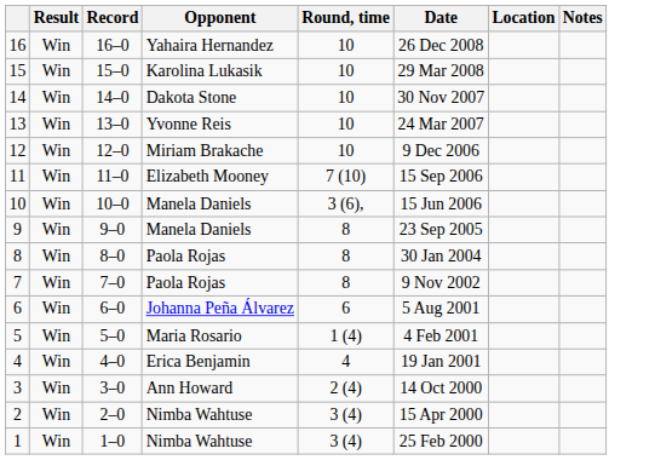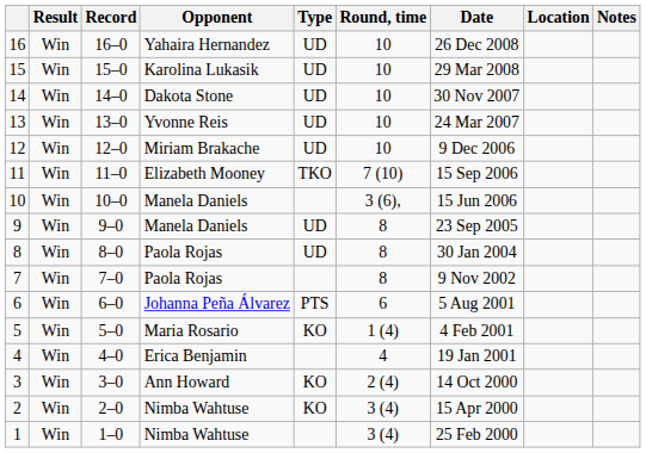 <table class=wikitable style=text-align:center>
 <tr>
 <th></th>
 <th>Result</th>
 <th>Record</th>
 <th>Opponent</th>
+<th>Type</th>
 <th>Round, time</th>
 <th>Date</th>
 <th>Location</th>
 <th>Notes</th>
 </tr>
 <tr>
 <td>16</td>
 <td>Win</td>
 <td>16–0</td>
 <td align=left>Yahaira Hernandez</td>
+<td>UD</td>
 <td>10</td>
 <td>26 Dec 2008</td>
 <td align=left></td>
 <td align=left></td>
 </tr>
 <tr>
 <td>15</td>
 <td>Win</td>
 <td>15–0</td>
 <td align=left>Karolina Lukasik</td>
+<td>UD</td>
 <td>10</td>
 <td>29 Mar 2008</td>
 <td align=left></td>
 <td align=left></td>
 </tr>
 <tr>
 <td>14</td>
 <td>Win</td>
 <td>14–0</td>
 <td align=left>Dakota Stone</td>
+<td>UD</td>
 <td>10</td>
 <td>30 Nov 2007</td>
 <td align=left></td>
 <td align=left></td>
 </tr>
 <tr>
 <td>13</td>
 <td>Win</td>
 <td>13–0</td>
 <td align=left>Yvonne Reis</td>
+<td>UD</td>
 <td>10</td>
 <td>24 Mar 2007</td>
 <td align=left></td>
 <td align=left></td>
 </tr>
 <tr>
 <td>12</td>
 <td>Win</td>
 <td>12–0</td>
 <td align=left>Miriam Brakache</td>
+<td>UD</td>
 <td>10</td>
 <td>9 Dec 2006</td>
 <td align=left></td>
 <td align=left></td>
 </tr>
 <tr>
 <td>11</td>
 <td>Win</td>
 <td>11–0</td>
 <td align=left>Elizabeth Mooney</td>
+<td>TKO</td>
 <td>7 (10)</td>
 <td>15 Sep 2006</td>
 <td align=left></td>
 <td align=left></td>
 </tr>
 <tr>
 <td>10</td>
 <td>Win</td>
 <td>10–0</td>
 <td align=left>Manela Daniels</td>
+<td></td>
 <td>3 (6), </td>
 <td>15 Jun 2006</td>
 <td align=left></td>
 <td align=left></td>
 </tr>
 <tr>
 <td>9</td>
 <td>Win</td>
 <td>9–0</td>
 <td align=left>Manela Daniels</td>
+<td>UD</td>
 <td>8</td>
 <td>23 Sep 2005</td>
 <td align=left></td>
 <td align=left></td>
 </tr>
 <tr>
 <td>8</td>
 <td>Win</td>
 <td>8–0</td>
 <td align=left>Paola Rojas</td>
+<td>UD</td>
 <td>8</td>
 <td>30 Jan 2004</td>
 <td align=left></td>
 <td align=left></td>
 </tr>
 <tr>
 <td>7</td>
 <td>Win</td>
 <td>7–0</td>
 <td align=left>Paola Rojas</td>
+<td></td>
 <td>8</td>
 <td>9 Nov 2002</td>
 <td align=left></td>
 <td align=left></td>
 </tr>
 <tr>
 <td>6</td>
 <td>Win</td>
 <td>6–0</td>
 <td align=left><a href='#'>Johanna Peña Álvarez</a></td>
+<td>PTS</td>
 <td>6</td>
 <td>5 Aug 2001</td>
 <td align=left></td>
 <td align=left></td>
 </tr>
 <tr>
 <td>5</td>
 <td>Win</td>
 <td>5–0</td>
 <td align=left>Maria Rosario</td>
+<td>KO</td>
 <td>1 (4)</td>
 <td>4 Feb 2001</td>
 <td align=left></td>
 <td align=left></td>
 </tr>
 <tr>
 <td>4</td>
 <td>Win</td>
 <td>4–0</td>
 <td align=left>Erica Benjamin</td>
+<td></td>
 <td>4</td>
 <td>19 Jan 2001</td>
 <td align=left></td>
 <td align=left></td>
 </tr>
 <tr>
 <td>3</td>
 <td>Win</td>
 <td>3–0</td>
 <td align=left>Ann Howard</td>
+<td>KO</td>
 <td>2 (4)</td>
 <td>14 Oct 2000</td>
 <td align=left></td>
 <td align=left></td>
 </tr>
 <tr>
 <td>2</td>
 <td>Win</td>
 <td>2–0</td>
 <td align=left>Nimba Wahtuse</td>
+<td>KO</td>
 <td>3 (4)</td>
 <td>15 Apr 2000</td>
 <td align=left></td>
 <td align=left></td>
 </tr>
 <tr>
 <td>1</td>
 <td>Win</td>
 <td>1–0</td>
 <td align=left>Nimba Wahtuse</td>
+<td></td>
 <td>3 (4)</td>
 <td>25 Feb 2000</td>
 <td align=left></td>
 <td align=left></td>
 </tr>
 </table>
